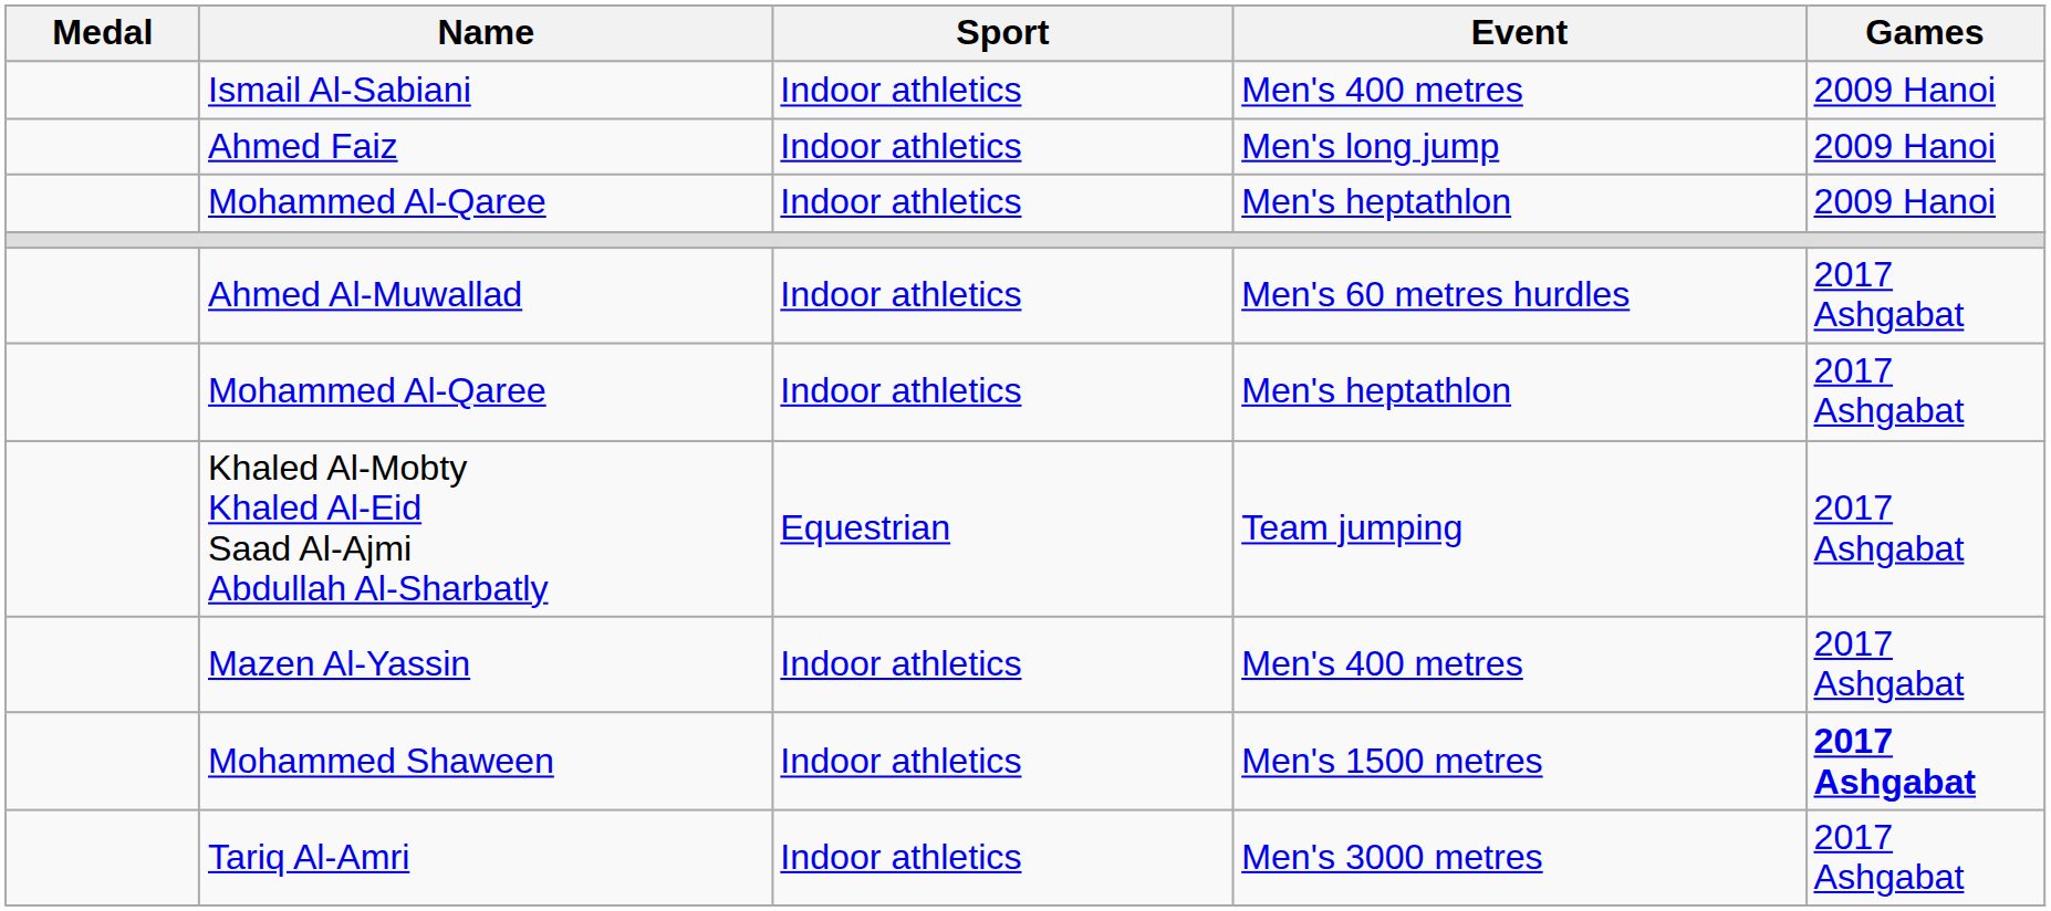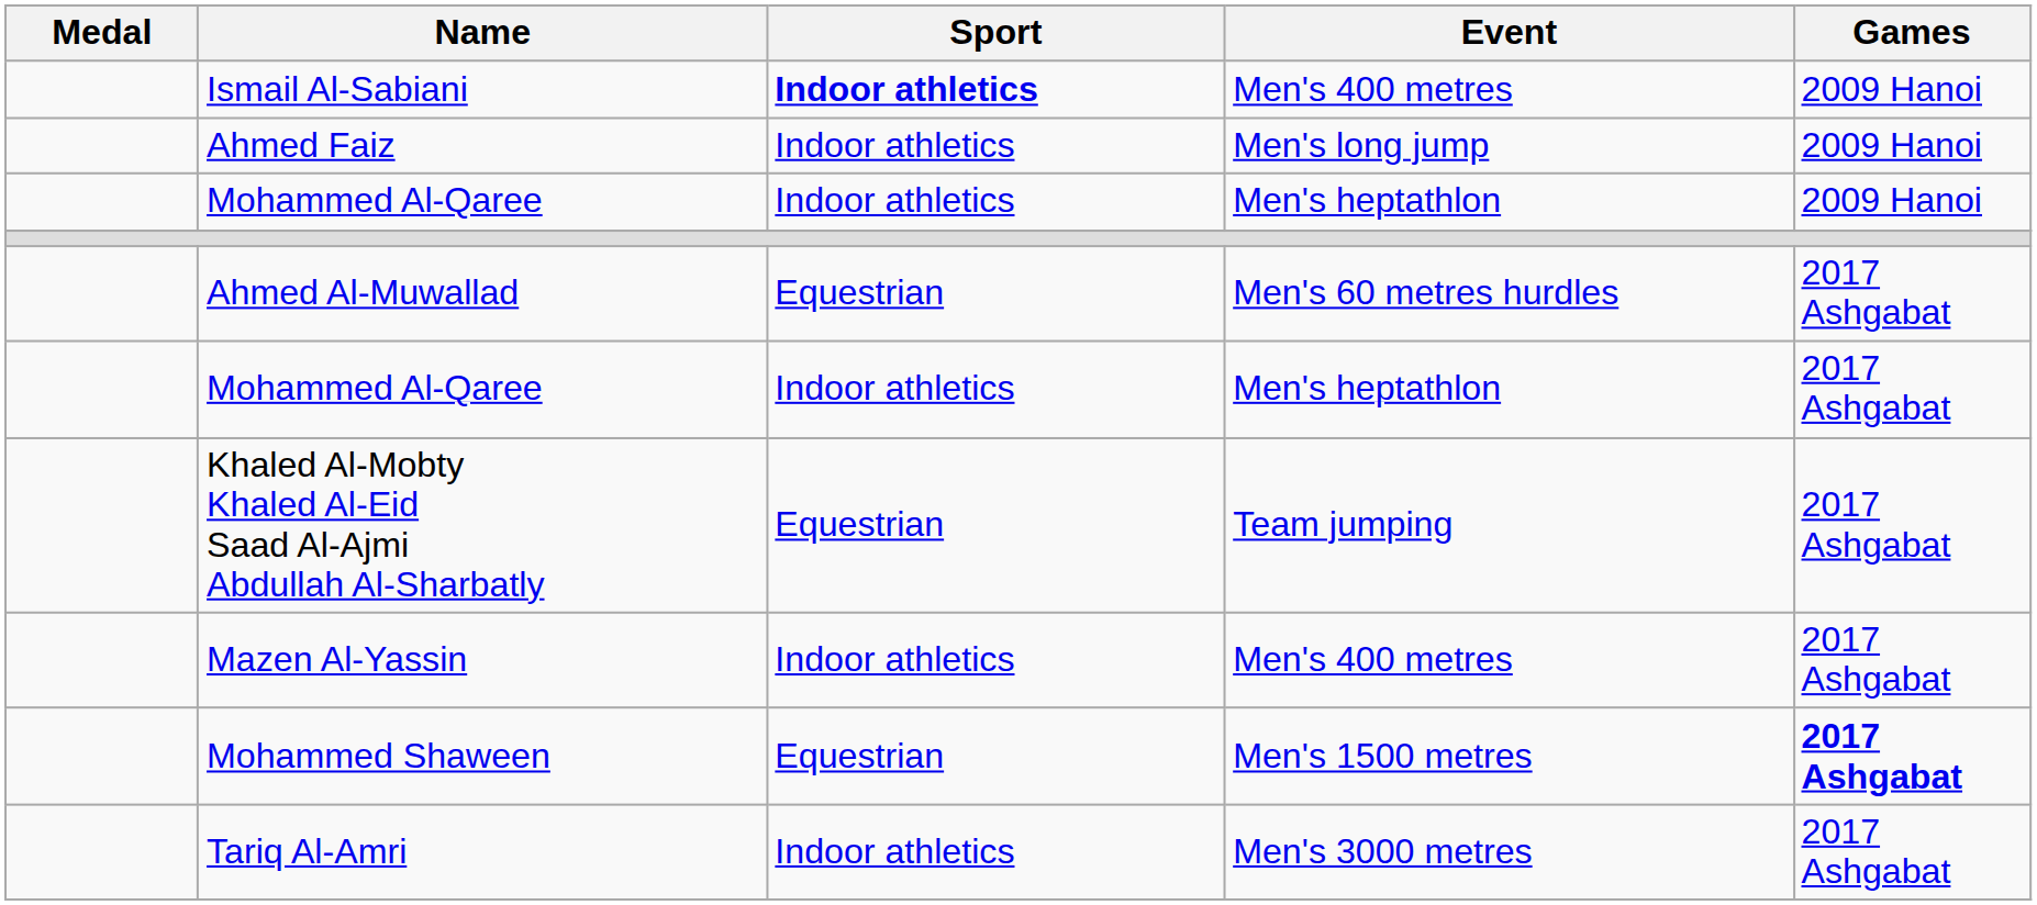 <table class="wikitable sortable" style="font-size:100%">
 <tr>
 <th width="80">Medal</th>
 <th width="250">Name</th>
 <th width="200">Sport</th>
 <th width="250">Event</th>
 <th width="100">Games</th>
 </tr>
 <tr>
 <td></td>
 <td><a href='#'>Ismail Al-Sabiani</a></td>
-<td><a href='#'>Indoor athletics</a></td>
+<td><strong><a href='#'>Indoor athletics</a></strong></td>
 <td><a href='#'>Men's 400 metres</a></td>
 <td><a href='#'>2009 Hanoi</a></td>
 </tr>
 <tr>
 <td></td>
 <td><a href='#'>Ahmed Faiz</a></td>
 <td><a href='#'>Indoor athletics</a></td>
 <td><a href='#'>Men's long jump</a></td>
 <td><a href='#'>2009 Hanoi</a></td>
 </tr>
 <tr>
 <td></td>
 <td><a href='#'>Mohammed Al-Qaree</a></td>
 <td><a href='#'>Indoor athletics</a></td>
 <td><a href='#'>Men's heptathlon</a></td>
 <td><a href='#'>2009 Hanoi</a></td>
 </tr>
 <tr>
 </tr>
 <tr bgcolor=#DDDDDD>
 <td colspan=7></td>
 </tr>
 <tr>
 <td></td>
 <td><a href='#'>Ahmed Al-Muwallad</a></td>
-<td><a href='#'>Indoor athletics</a></td>
+<td><a href='#'>Equestrian</a></td>
 <td><a href='#'>Men's 60 metres hurdles</a></td>
 <td><a href='#'>2017 Ashgabat</a></td>
 </tr>
 <tr>
 <td></td>
 <td><a href='#'>Mohammed Al-Qaree</a></td>
 <td><a href='#'>Indoor athletics</a></td>
 <td><a href='#'>Men's heptathlon</a></td>
 <td><a href='#'>2017 Ashgabat</a></td>
 </tr>
 <tr>
 <td></td>
 <td>Khaled Al-Mobty<br><a href='#'>Khaled Al-Eid</a><br>Saad Al-Ajmi<br><a href='#'>Abdullah Al-Sharbatly</a></td>
 <td><a href='#'>Equestrian</a></td>
 <td><a href='#'>Team jumping</a></td>
 <td><a href='#'>2017 Ashgabat</a></td>
 </tr>
 <tr>
 <td></td>
 <td><a href='#'>Mazen Al-Yassin</a></td>
 <td><a href='#'>Indoor athletics</a></td>
 <td><a href='#'>Men's 400 metres</a></td>
 <td><a href='#'>2017 Ashgabat</a></td>
 </tr>
 <tr>
 <td></td>
 <td><a href='#'>Mohammed Shaween</a></td>
-<td><a href='#'>Indoor athletics</a></td>
+<td><a href='#'>Equestrian</a></td>
 <td><a href='#'>Men's 1500 metres</a></td>
 <td><strong><a href='#'>2017 Ashgabat</a></strong></td>
 </tr>
 <tr>
 <td></td>
 <td><a href='#'>Tariq Al-Amri</a></td>
 <td><a href='#'>Indoor athletics</a></td>
 <td><a href='#'>Men's 3000 metres</a></td>
 <td><a href='#'>2017 Ashgabat</a></td>
 </tr>
 <tr>
 </tr>
 </table>
